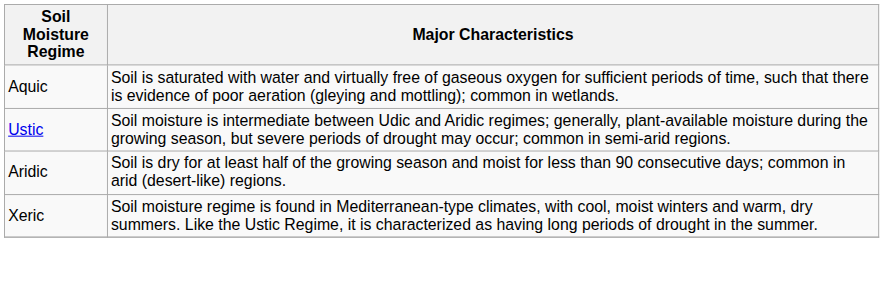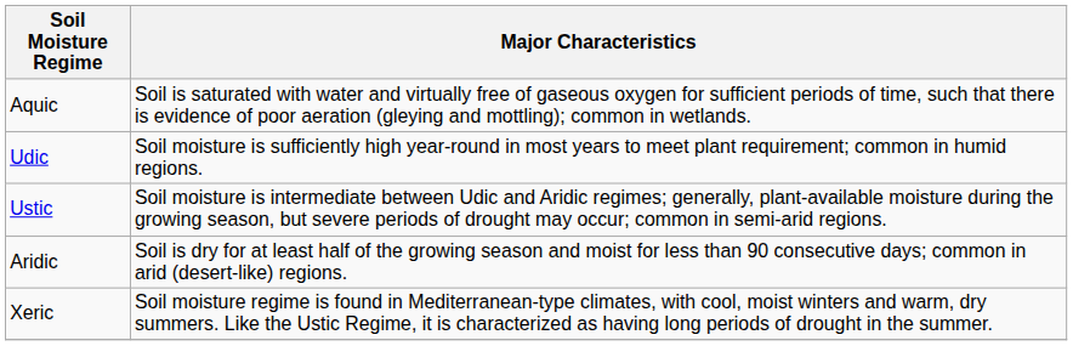 <table class="wikitable"  style="margin:auto;">
 <tr>
 <th scope="col" style="width:100px;" rowspan="1.5">Soil Moisture Regime</th>
 <th scope="col" style="width:850px;" colspan="1.5">Major Characteristics</th>
 </tr>
 <tr>
 <td>Aquic</td>
 <td>Soil is saturated with water and virtually free of gaseous oxygen for sufficient periods of time, such that there is evidence of poor aeration (gleying and mottling); common in wetlands.</td>
+</tr>
+<tr>
+<td><a href='#'>Udic</a></td>
+<td>Soil moisture is sufficiently high year-round in most years to meet plant requirement; common in humid regions.</td>
 </tr>
 <tr>
 <td><a href='#'>Ustic</a></td>
 <td>Soil moisture is intermediate between Udic and Aridic regimes; generally, plant-available moisture during the growing season, but severe periods of drought may occur; common in semi-arid regions.</td>
 </tr>
 <tr>
 <td>Aridic</td>
 <td>Soil is dry for at least half of the growing season and moist for less than 90 consecutive days; common in arid (desert-like) regions.</td>
 </tr>
 <tr>
 <td>Xeric</td>
 <td>Soil moisture regime is found in Mediterranean-type climates, with cool, moist winters and warm, dry summers. Like the Ustic Regime, it is characterized as having long periods of drought in the summer.</td>
 </tr>
 <tr>
 </tr>
 </table>
